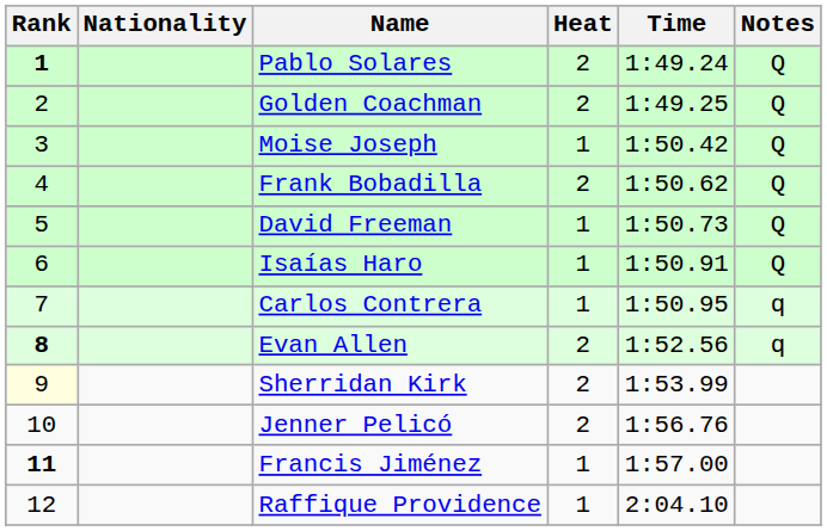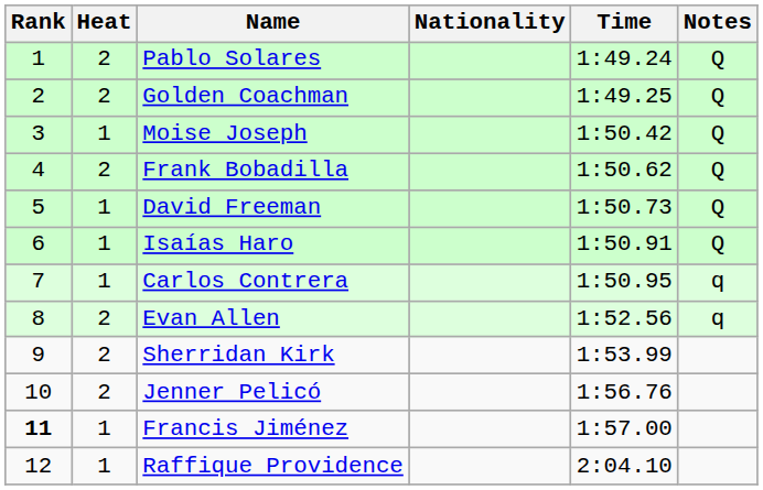 <table class="wikitable sortable" style="text-align:center; font-size:95%">
 <tr>
 <th>Rank</th>
+<th>Heat</th>
+<th>Name</th>
 <th>Nationality</th>
-<th>Name</th>
-<th>Heat</th>
 <th>Time</th>
 <th>Notes</th>
 </tr>
 <tr bgcolor=ccffcc>
-<td><strong>1</strong></td>
+<td>1</td>
+<td>2</td>
+<td align=left><a href='#'>Pablo Solares</a></td>
 <td align=left></td>
-<td align=left><a href='#'>Pablo Solares</a></td>
-<td>2</td>
 <td>1:49.24</td>
 <td>Q</td>
 </tr>
 <tr bgcolor=ccffcc>
 <td>2</td>
+<td>2</td>
+<td align=left><a href='#'>Golden Coachman</a></td>
 <td align=left></td>
-<td align=left><a href='#'>Golden Coachman</a></td>
-<td>2</td>
 <td>1:49.25</td>
 <td>Q</td>
 </tr>
 <tr bgcolor=ccffcc>
 <td>3</td>
+<td>1</td>
+<td align=left><a href='#'>Moise Joseph</a></td>
 <td align=left></td>
-<td align=left><a href='#'>Moise Joseph</a></td>
-<td>1</td>
 <td>1:50.42</td>
 <td>Q</td>
 </tr>
 <tr bgcolor=ccffcc>
 <td>4</td>
+<td>2</td>
+<td align=left><a href='#'>Frank Bobadilla</a></td>
 <td align=left></td>
-<td align=left><a href='#'>Frank Bobadilla</a></td>
-<td>2</td>
 <td>1:50.62</td>
 <td>Q</td>
 </tr>
 <tr bgcolor=ccffcc>
 <td>5</td>
+<td>1</td>
+<td align=left><a href='#'>David Freeman</a></td>
 <td align=left></td>
-<td align=left><a href='#'>David Freeman</a></td>
-<td>1</td>
 <td>1:50.73</td>
 <td>Q</td>
 </tr>
 <tr bgcolor=ccffcc>
 <td>6</td>
+<td>1</td>
+<td align=left><a href='#'>Isaías Haro</a></td>
 <td align=left></td>
-<td align=left><a href='#'>Isaías Haro</a></td>
-<td>1</td>
 <td>1:50.91</td>
 <td>Q</td>
 </tr>
 <tr bgcolor=ddffdd>
 <td>7</td>
+<td>1</td>
+<td align=left><a href='#'>Carlos Contrera</a></td>
 <td align=left></td>
-<td align=left><a href='#'>Carlos Contrera</a></td>
-<td>1</td>
 <td>1:50.95</td>
 <td>q</td>
 </tr>
 <tr bgcolor=ddffdd>
-<td><strong>8</strong></td>
+<td>8</td>
+<td>2</td>
+<td align=left><a href='#'>Evan Allen</a></td>
 <td align=left></td>
-<td align=left><a href='#'>Evan Allen</a></td>
-<td>2</td>
 <td>1:52.56</td>
 <td>q</td>
 </tr>
 <tr>
-<td style="background: lightyellow;">9</td>
+<td>9</td>
+<td>2</td>
+<td align=left><a href='#'>Sherridan Kirk</a></td>
 <td align=left></td>
-<td align=left><a href='#'>Sherridan Kirk</a></td>
-<td>2</td>
 <td>1:53.99</td>
 <td></td>
 </tr>
 <tr>
 <td>10</td>
+<td>2</td>
+<td align=left><a href='#'>Jenner Pelicó</a></td>
 <td align=left></td>
-<td align=left><a href='#'>Jenner Pelicó</a></td>
-<td>2</td>
 <td>1:56.76</td>
 <td></td>
 </tr>
 <tr>
 <td><strong>11</strong></td>
+<td>1</td>
+<td align=left><a href='#'>Francis Jiménez</a></td>
 <td align=left></td>
-<td align=left><a href='#'>Francis Jiménez</a></td>
-<td>1</td>
 <td>1:57.00</td>
 <td></td>
 </tr>
 <tr>
 <td>12</td>
+<td>1</td>
+<td align=left><a href='#'>Raffique Providence</a></td>
 <td align=left></td>
-<td align=left><a href='#'>Raffique Providence</a></td>
-<td>1</td>
 <td>2:04.10</td>
 <td></td>
 </tr>
 </table>
